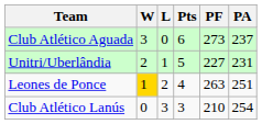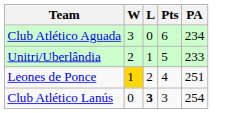 <table class="wikitable">
 <tr>
 <th>Team</th>
 <th>W</th>
 <th>L</th>
 <th>Pts</th>
-<th>PF</th>
 <th>PA</th>
 </tr>
 <tr bgcolor="ccffcc">
 <td> <a href='#'>Club Atlético Aguada</a></td>
 <td>3</td>
 <td>0</td>
 <td>6</td>
-<td>273</td>
-<td>237</td>
+<td>234</td>
 </tr>
 <tr bgcolor="ccffcc">
 <td> <a href='#'>Unitri/Uberlândia</a></td>
 <td>2</td>
 <td>1</td>
 <td>5</td>
-<td>227</td>
-<td>231</td>
+<td>233</td>
 </tr>
 <tr>
 <td> <a href='#'>Leones de Ponce</a></td>
 <td style="background: gold;">1</td>
 <td>2</td>
 <td>4</td>
-<td>263</td>
 <td>251</td>
 </tr>
 <tr>
 <td> <a href='#'>Club Atlético Lanús</a></td>
 <td>0</td>
+<td><strong>3</strong></td>
 <td>3</td>
-<td>3</td>
-<td>210</td>
 <td>254</td>
 </tr>
 </table>
